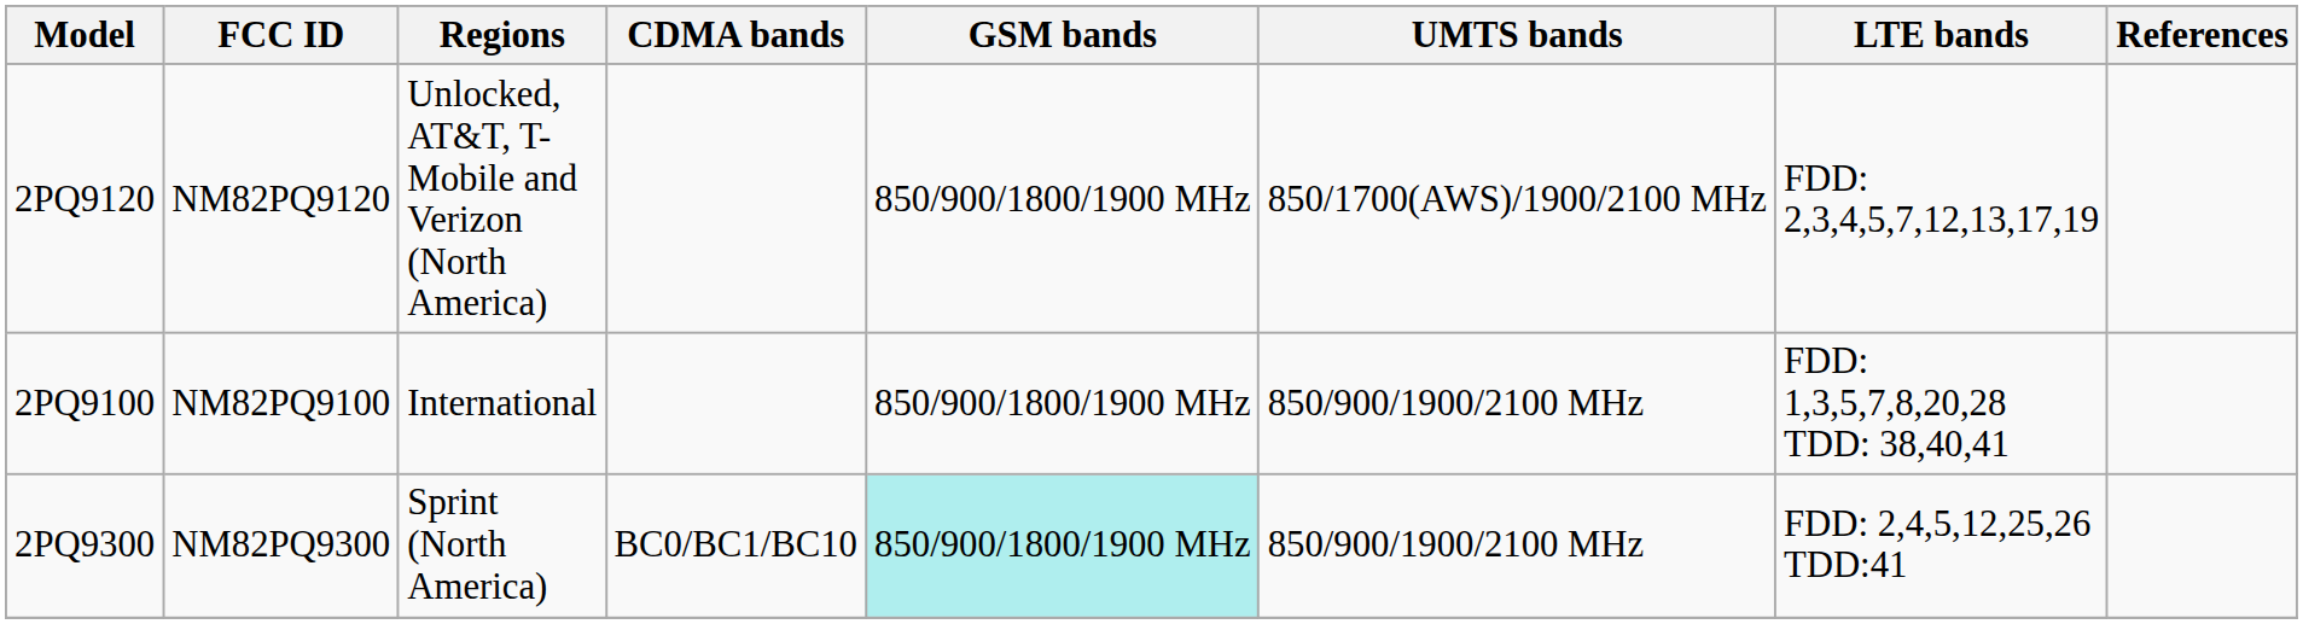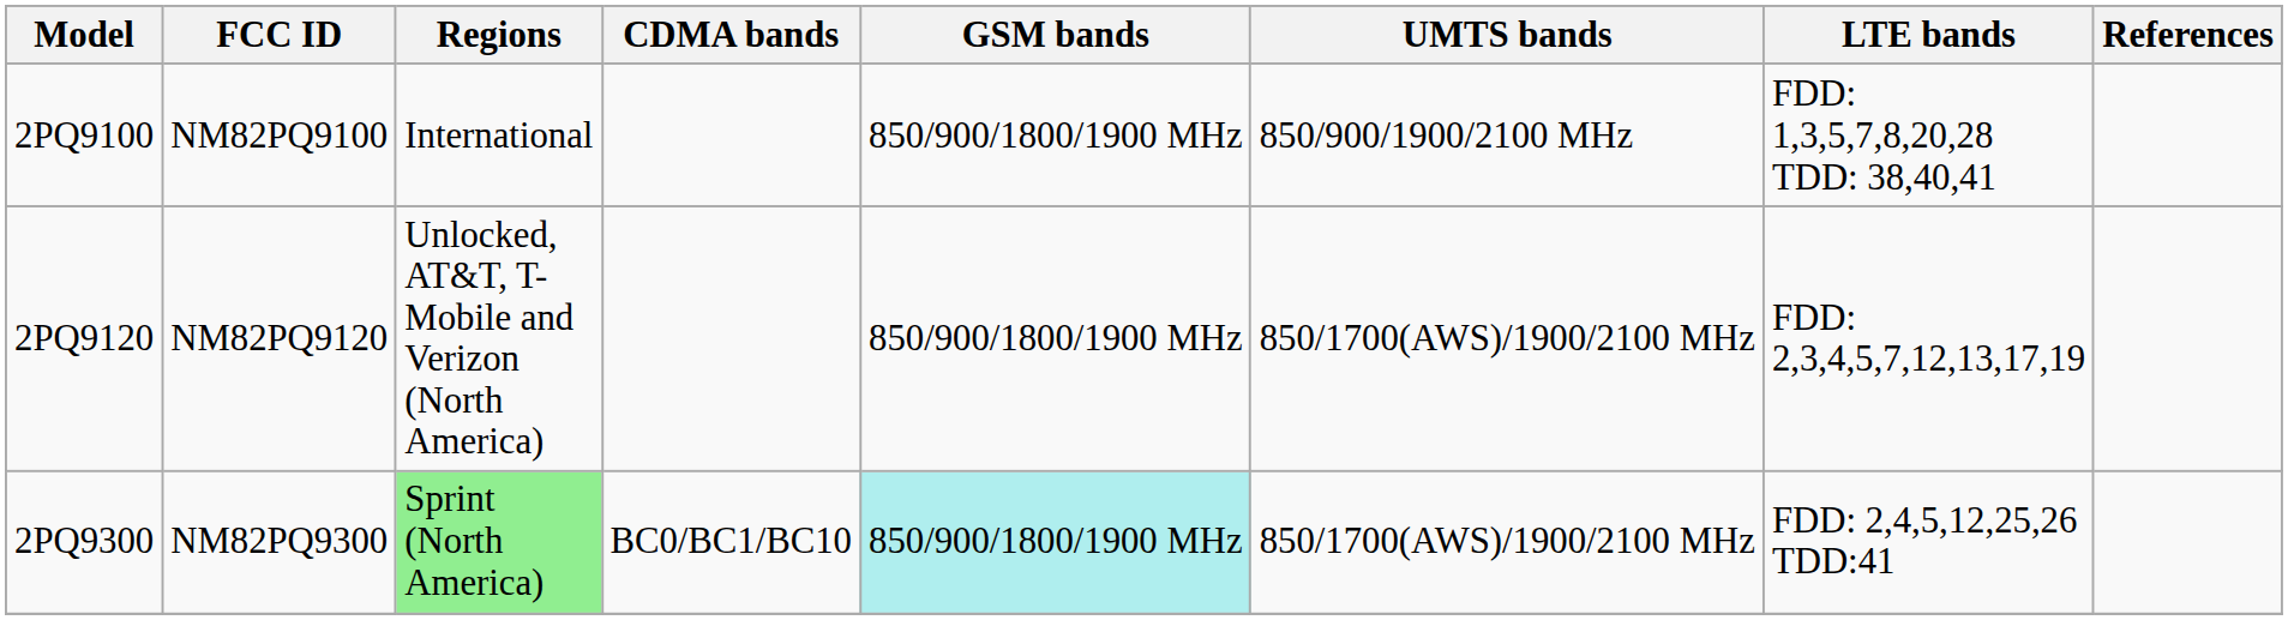 <table class="wikitable">
 <tr>
 <th>Model</th>
 <th>FCC ID</th>
 <th>Regions</th>
 <th>CDMA bands</th>
 <th>GSM bands</th>
 <th>UMTS bands</th>
 <th>LTE bands</th>
 <th>References</th>
 </tr>
 <tr>
+<td>2PQ9100</td>
+<td>NM82PQ9100</td>
+<td>International</td>
+<td></td>
+<td>850/900/1800/1900 MHz</td>
+<td>850/900/1900/2100 MHz</td>
+<td>FDD: 1,3,5,7,8,20,28 <br> TDD: 38,40,41</td>
+<td></td>
+</tr>
+<tr>
 <td>2PQ9120</td>
 <td>NM82PQ9120</td>
 <td>Unlocked, AT&T, T-Mobile and Verizon (North America)</td>
 <td></td>
 <td>850/900/1800/1900 MHz</td>
 <td>850/1700(AWS)/1900/2100 MHz</td>
 <td>FDD: 2,3,4,5,7,12,13,17,19</td>
 <td></td>
 </tr>
 <tr>
-<td>2PQ9100</td>
-<td>NM82PQ9100</td>
-<td>International</td>
-<td></td>
-<td>850/900/1800/1900 MHz</td>
-<td>850/900/1900/2100 MHz</td>
-<td>FDD: 1,3,5,7,8,20,28 <br> TDD: 38,40,41</td>
-<td></td>
-</tr>
-<tr>
 <td>2PQ9300</td>
 <td>NM82PQ9300</td>
-<td>Sprint (North America)</td>
+<td style="background: lightgreen;">Sprint (North America)</td>
 <td>BC0/BC1/BC10</td>
 <td style="background: paleturquoise;">850/900/1800/1900 MHz</td>
-<td>850/900/1900/2100 MHz</td>
+<td>850/1700(AWS)/1900/2100 MHz</td>
 <td>FDD: 2,4,5,12,25,26 <br> TDD:41</td>
 <td></td>
 </tr>
 <tr>
 </tr>
 </table>
